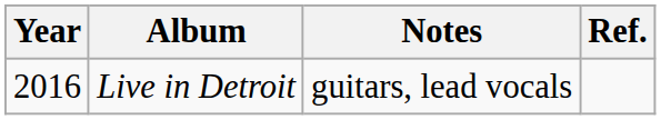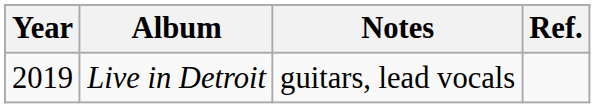 <table class="wikitable" border="1">
 <tr>
 <th>Year</th>
 <th>Album</th>
 <th>Notes</th>
 <th>Ref.</th>
 </tr>
 <tr>
-<td>2016</td>
+<td>2019</td>
 <td><em>Live in Detroit</em></td>
 <td>guitars, lead vocals</td>
 <td></td>
 </tr>
 </table>
